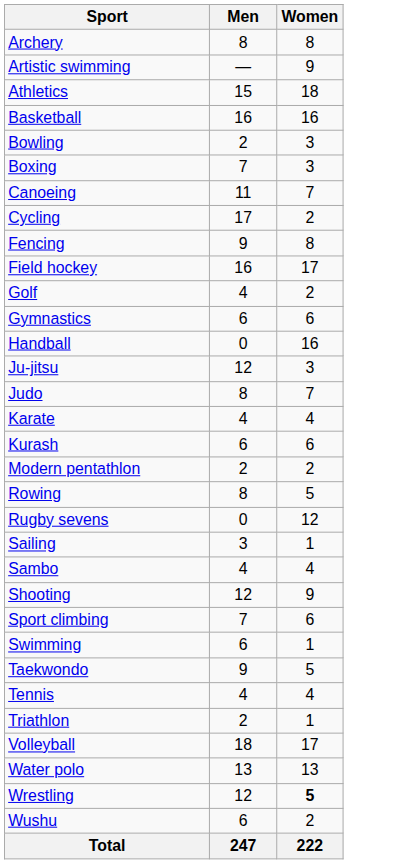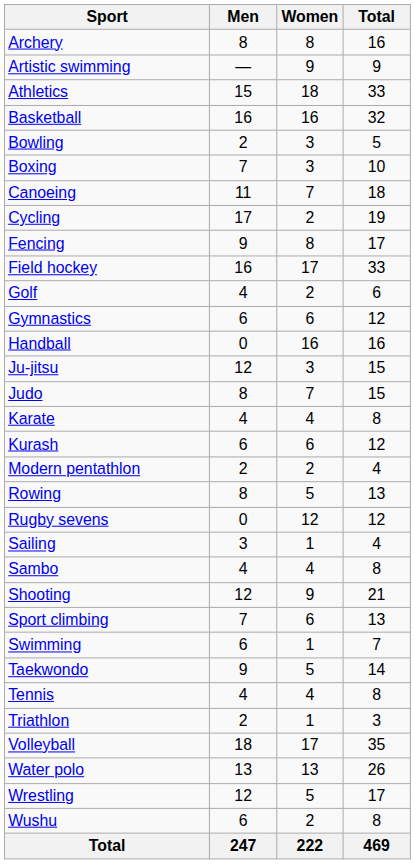 <table class="wikitable" style="text-align:center;">
 <tr>
 <th width=200>Sport</th>
 <th width=60>Men</th>
 <th width=60>Women</th>
+<th width=60>Total</th>
 </tr>
 <tr>
 <td align=left><a href='#'>Archery</a></td>
 <td>8</td>
 <td>8</td>
+<td>16</td>
 </tr>
 <tr>
 <td align=left><a href='#'>Artistic swimming</a></td>
 <td>—</td>
+<td>9</td>
 <td>9</td>
 </tr>
 <tr>
 <td align=left><a href='#'>Athletics</a></td>
 <td>15</td>
 <td>18</td>
+<td>33</td>
 </tr>
 <tr>
 <td align=left><a href='#'>Basketball</a></td>
 <td>16</td>
 <td>16</td>
+<td>32</td>
 </tr>
 <tr>
 <td align=left><a href='#'>Bowling</a></td>
 <td>2</td>
 <td>3</td>
+<td>5</td>
 </tr>
 <tr>
 <td align=left><a href='#'>Boxing</a></td>
 <td>7</td>
 <td>3</td>
+<td>10</td>
 </tr>
 <tr>
 <td align=left><a href='#'>Canoeing</a></td>
 <td>11</td>
 <td>7</td>
+<td>18</td>
 </tr>
 <tr>
 <td align=left><a href='#'>Cycling</a></td>
 <td>17</td>
 <td>2</td>
+<td>19</td>
 </tr>
 <tr>
 <td align=left><a href='#'>Fencing</a></td>
 <td>9</td>
 <td>8</td>
+<td>17</td>
 </tr>
 <tr>
 <td align=left><a href='#'>Field hockey</a></td>
 <td>16</td>
 <td>17</td>
+<td>33</td>
 </tr>
 <tr>
 <td align=left><a href='#'>Golf</a></td>
 <td>4</td>
 <td>2</td>
+<td>6</td>
 </tr>
 <tr>
 <td align=left><a href='#'>Gymnastics</a></td>
 <td>6</td>
 <td>6</td>
+<td>12</td>
 </tr>
 <tr>
 <td align=left><a href='#'>Handball</a></td>
 <td>0</td>
+<td>16</td>
 <td>16</td>
 </tr>
 <tr>
 <td align=left><a href='#'>Ju-jitsu</a></td>
 <td>12</td>
 <td>3</td>
+<td>15</td>
 </tr>
 <tr>
 <td align=left><a href='#'>Judo</a></td>
 <td>8</td>
 <td>7</td>
+<td>15</td>
 </tr>
 <tr>
 <td align=left><a href='#'>Karate</a></td>
 <td>4</td>
 <td>4</td>
+<td>8</td>
 </tr>
 <tr>
 <td align=left><a href='#'>Kurash</a></td>
 <td>6</td>
 <td>6</td>
+<td>12</td>
 </tr>
 <tr>
 <td align=left><a href='#'>Modern pentathlon</a></td>
 <td>2</td>
 <td>2</td>
+<td>4</td>
 </tr>
 <tr>
 <td align=left><a href='#'>Rowing</a></td>
 <td>8</td>
 <td>5</td>
+<td>13</td>
 </tr>
 <tr>
 <td align=left><a href='#'>Rugby sevens</a></td>
 <td>0</td>
+<td>12</td>
 <td>12</td>
 </tr>
 <tr>
 <td align=left><a href='#'>Sailing</a></td>
 <td>3</td>
 <td>1</td>
+<td>4</td>
 </tr>
 <tr>
 <td align=left><a href='#'>Sambo</a></td>
 <td>4</td>
 <td>4</td>
+<td>8</td>
 </tr>
 <tr>
 <td align=left><a href='#'>Shooting</a></td>
 <td>12</td>
 <td>9</td>
+<td>21</td>
 </tr>
 <tr>
 <td align=left><a href='#'>Sport climbing</a></td>
 <td>7</td>
 <td>6</td>
+<td>13</td>
 </tr>
 <tr>
 <td align=left><a href='#'>Swimming</a></td>
 <td>6</td>
 <td>1</td>
+<td>7</td>
 </tr>
 <tr>
 <td align=left><a href='#'>Taekwondo</a></td>
 <td>9</td>
 <td>5</td>
+<td>14</td>
 </tr>
 <tr>
 <td align=left><a href='#'>Tennis</a></td>
 <td>4</td>
 <td>4</td>
+<td>8</td>
 </tr>
 <tr>
 <td align=left><a href='#'>Triathlon</a></td>
 <td>2</td>
 <td>1</td>
+<td>3</td>
 </tr>
 <tr>
 <td align=left><a href='#'>Volleyball</a></td>
 <td>18</td>
 <td>17</td>
+<td>35</td>
 </tr>
 <tr>
 <td align=left><a href='#'>Water polo</a></td>
 <td>13</td>
 <td>13</td>
+<td>26</td>
 </tr>
 <tr>
 <td align=left><a href='#'>Wrestling</a></td>
 <td>12</td>
-<td><strong>5</strong></td>
+<td>5</td>
+<td>17</td>
 </tr>
 <tr>
 <td align=left><a href='#'>Wushu</a></td>
 <td>6</td>
 <td>2</td>
+<td>8</td>
 </tr>
 <tr>
 <th>Total</th>
 <th>247</th>
 <th>222</th>
+<th>469</th>
 </tr>
 </table>
